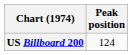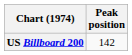 <table class="wikitable sortable plainrowheaders" style="text-align:center;">
 <tr>
 <th scope="col">Chart (1974)</th>
 <th scope="col">Peak<br>position</th>
 </tr>
 <tr>
 <th scope="row">US <a href='#'><em>Billboard</em> 200</a></th>
-<td>124</td>
+<td>142</td>
 </tr>
 </table>
